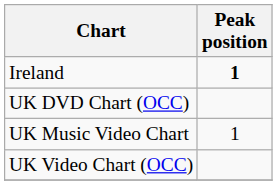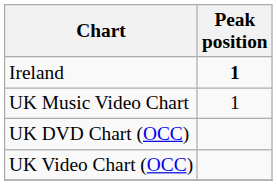 <table class="wikitable">
 <tr>
 <th style="text-align:center;">Chart</th>
 <th style="text-align:center;">Peak<br>position</th>
 </tr>
 <tr>
 <td>Ireland</td>
 <td style="text-align:center;"><strong>1</strong></td>
 </tr>
 <tr>
+<td>UK Music Video Chart</td>
+<td style="text-align:center;">1</td>
+</tr>
+<tr>
 <td>UK DVD Chart (<a href='#'>OCC</a>)</td>
 <td></td>
-</tr>
-<tr>
-<td>UK Music Video Chart</td>
-<td style="text-align:center;">1</td>
 </tr>
 <tr>
 <td>UK Video Chart (<a href='#'>OCC</a>)</td>
 <td></td>
 </tr>
 <tr>
 </tr>
 </table>
